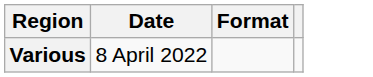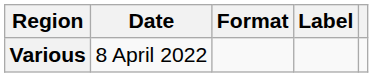 <table class="wikitable plainrowheaders">
 <tr>
 <th scope="col">Region</th>
 <th scope="col">Date</th>
 <th scope="col">Format</th>
+<th scope="col">Label</th>
 <th scope="col"></th>
 </tr>
 <tr>
 <th scope="row" rowspan="1">Various</th>
 <td>8 April 2022</td>
 <td rowspan="1"></td>
+<td rowspan="1"></td>
 <td></td>
 </tr>
 </table>
